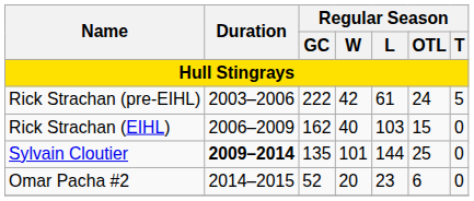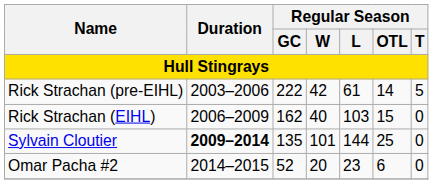 <table class="wikitable">
 <tr>
 <th rowspan="2">Name</th>
 <th rowspan="2">Duration</th>
 <th colspan="5">Regular Season</th>
 </tr>
 <tr>
 <th>GC</th>
 <th>W</th>
 <th>L</th>
 <th>OTL</th>
 <th>T</th>
 </tr>
 <tr>
 <td align="center" Colspan="18" style="background: #ffe100"><strong>Hull Stingrays</strong></td>
 </tr>
 <tr>
 <td>Rick Strachan (pre-EIHL)</td>
 <td>2003–2006</td>
 <td>222</td>
 <td>42</td>
 <td>61</td>
-<td>24</td>
+<td>14</td>
 <td>5</td>
 </tr>
 <tr>
 <td>Rick Strachan (<a href='#'>EIHL</a>)</td>
 <td>2006–2009</td>
 <td>162</td>
 <td>40</td>
 <td>103</td>
 <td>15</td>
 <td>0</td>
 </tr>
 <tr>
 <td><a href='#'>Sylvain Cloutier</a></td>
 <td><strong>2009–2014</strong></td>
 <td>135</td>
 <td>101</td>
 <td>144</td>
 <td>25</td>
 <td>0</td>
 </tr>
 <tr>
 <td>Omar Pacha #2</td>
 <td>2014–2015</td>
 <td>52</td>
 <td>20</td>
 <td>23</td>
 <td>6</td>
 <td>0</td>
 </tr>
 <tr>
 </tr>
 </table>
